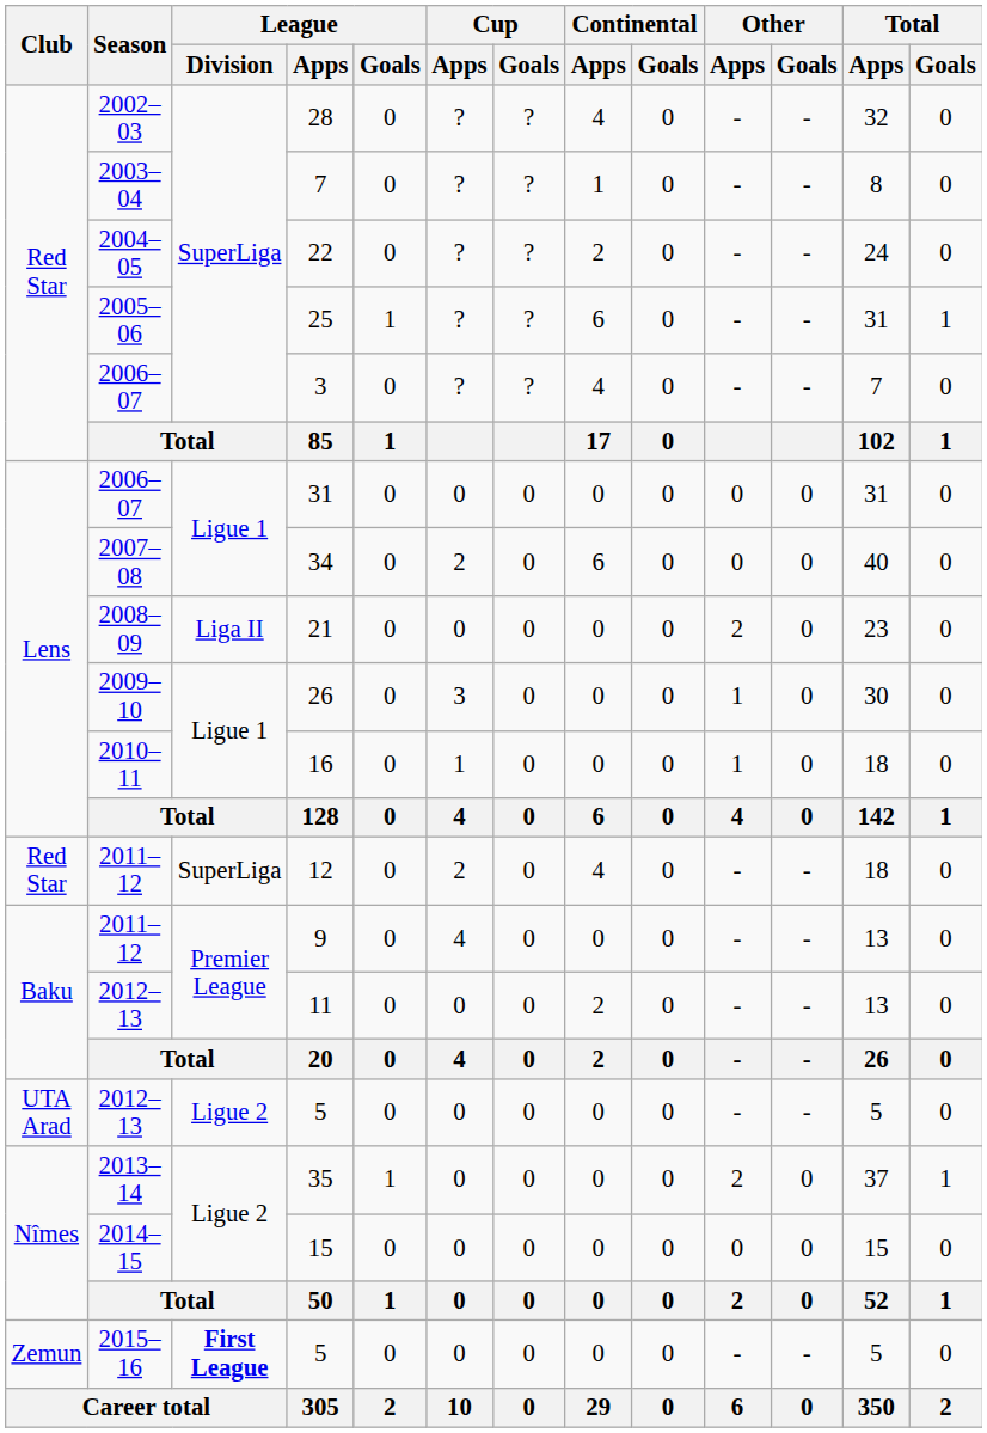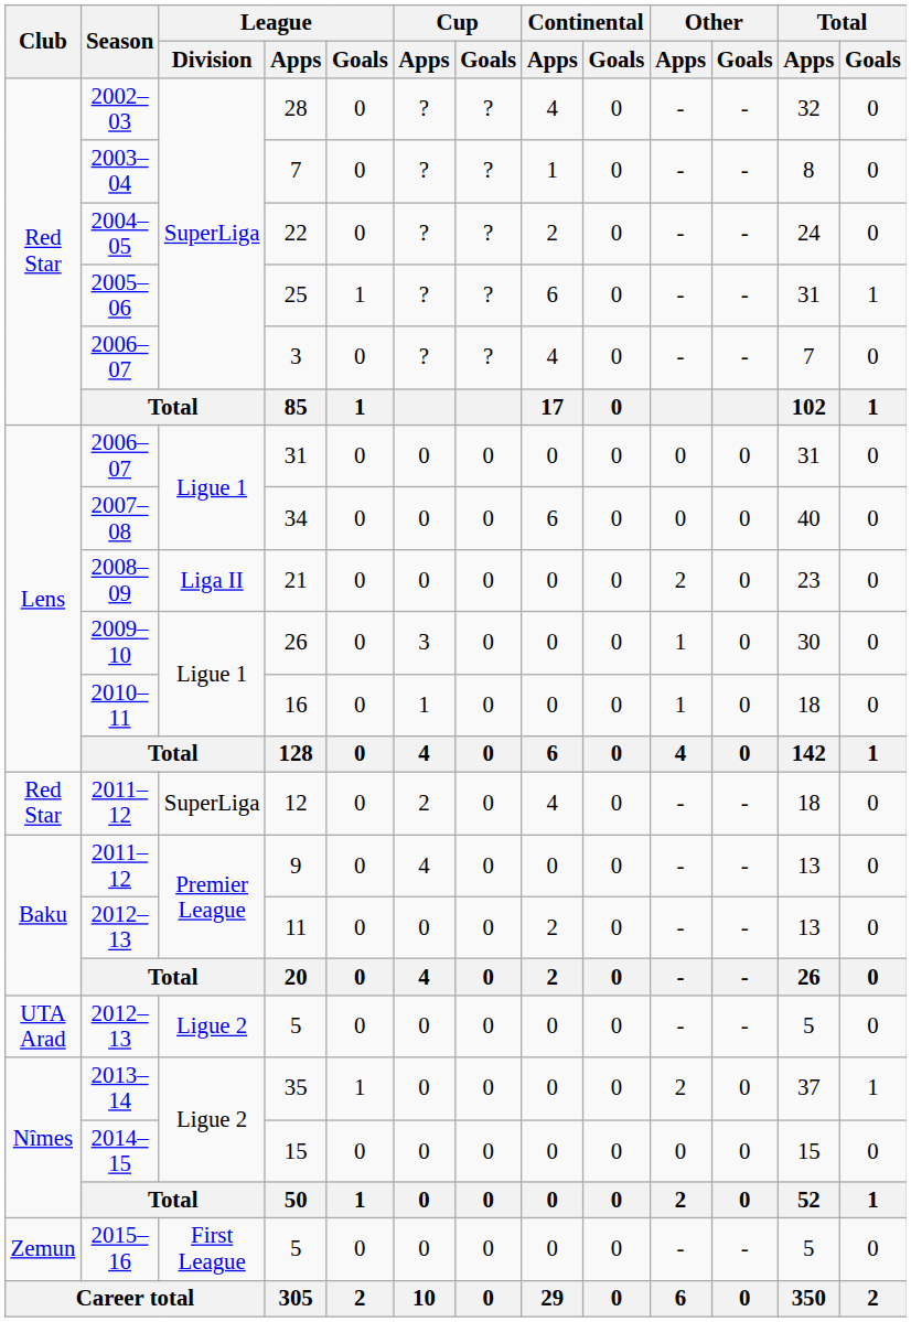 <table class="wikitable" style="text-align:center">
 <tr>
 <th rowspan="2">Club</th>
 <th rowspan="2">Season</th>
 <th colspan="3">League</th>
 <th colspan="2">Cup</th>
 <th colspan="2">Continental</th>
 <th colspan="2">Other</th>
 <th colspan="2">Total</th>
 </tr>
 <tr>
 <th>Division</th>
 <th>Apps</th>
 <th>Goals</th>
 <th>Apps</th>
 <th>Goals</th>
 <th>Apps</th>
 <th>Goals</th>
 <th>Apps</th>
 <th>Goals</th>
 <th>Apps</th>
 <th>Goals</th>
 </tr>
 <tr>
 <td rowspan="6"><a href='#'>Red Star</a></td>
 <td><a href='#'>2002–03</a></td>
 <td rowspan="5"><a href='#'>SuperLiga</a></td>
 <td>28</td>
 <td>0</td>
 <td>?</td>
 <td>?</td>
 <td>4</td>
 <td>0</td>
 <td>-</td>
 <td>-</td>
 <td>32</td>
 <td>0</td>
 </tr>
 <tr>
 <td><a href='#'>2003–04</a></td>
 <td>7</td>
 <td>0</td>
 <td>?</td>
 <td>?</td>
 <td>1</td>
 <td>0</td>
 <td>-</td>
 <td>-</td>
 <td>8</td>
 <td>0</td>
 </tr>
 <tr>
 <td><a href='#'>2004–05</a></td>
 <td>22</td>
 <td>0</td>
 <td>?</td>
 <td>?</td>
 <td>2</td>
 <td>0</td>
 <td>-</td>
 <td>-</td>
 <td>24</td>
 <td>0</td>
 </tr>
 <tr>
 <td><a href='#'>2005–06</a></td>
 <td>25</td>
 <td>1</td>
 <td>?</td>
 <td>?</td>
 <td>6</td>
 <td>0</td>
 <td>-</td>
 <td>-</td>
 <td>31</td>
 <td>1</td>
 </tr>
 <tr>
 <td><a href='#'>2006–07</a></td>
 <td>3</td>
 <td>0</td>
 <td>?</td>
 <td>?</td>
 <td>4</td>
 <td>0</td>
 <td>-</td>
 <td>-</td>
 <td>7</td>
 <td>0</td>
 </tr>
 <tr>
 <th colspan="2">Total</th>
 <th>85</th>
 <th>1</th>
 <th></th>
 <th></th>
 <th>17</th>
 <th>0</th>
 <th></th>
 <th></th>
 <th>102</th>
 <th>1</th>
 </tr>
 <tr>
 <td rowspan="6"><a href='#'>Lens</a></td>
 <td><a href='#'>2006–07</a></td>
 <td rowspan="2"><a href='#'>Ligue 1</a></td>
 <td>31</td>
 <td>0</td>
 <td>0</td>
 <td>0</td>
 <td>0</td>
 <td>0</td>
 <td>0</td>
 <td>0</td>
 <td>31</td>
 <td>0</td>
 </tr>
 <tr>
 <td><a href='#'>2007–08</a></td>
 <td>34</td>
 <td>0</td>
-<td>2</td>
+<td>0</td>
 <td>0</td>
 <td>6</td>
 <td>0</td>
 <td>0</td>
 <td>0</td>
 <td>40</td>
 <td>0</td>
 </tr>
 <tr>
 <td><a href='#'>2008–09</a></td>
 <td><a href='#'>Liga II</a></td>
 <td>21</td>
 <td>0</td>
 <td>0</td>
 <td>0</td>
 <td>0</td>
 <td>0</td>
 <td>2</td>
 <td>0</td>
 <td>23</td>
 <td>0</td>
 </tr>
 <tr>
 <td><a href='#'>2009–10</a></td>
 <td rowspan="2">Ligue 1</td>
 <td>26</td>
 <td>0</td>
 <td>3</td>
 <td>0</td>
 <td>0</td>
 <td>0</td>
 <td>1</td>
 <td>0</td>
 <td>30</td>
 <td>0</td>
 </tr>
 <tr>
 <td><a href='#'>2010–11</a></td>
 <td>16</td>
 <td>0</td>
 <td>1</td>
 <td>0</td>
 <td>0</td>
 <td>0</td>
 <td>1</td>
 <td>0</td>
 <td>18</td>
 <td>0</td>
 </tr>
 <tr>
 <th colspan="2">Total</th>
 <th>128</th>
 <th>0</th>
 <th>4</th>
 <th>0</th>
 <th>6</th>
 <th>0</th>
 <th>4</th>
 <th>0</th>
 <th>142</th>
 <th>1</th>
 </tr>
 <tr>
 <td><a href='#'>Red Star</a></td>
 <td><a href='#'>2011–12</a></td>
 <td>SuperLiga</td>
 <td>12</td>
 <td>0</td>
 <td>2</td>
 <td>0</td>
 <td>4</td>
 <td>0</td>
 <td>-</td>
 <td>-</td>
 <td>18</td>
 <td>0</td>
 </tr>
 <tr>
 <td rowspan="3"><a href='#'>Baku</a></td>
 <td><a href='#'>2011–12</a></td>
 <td rowspan="2"><a href='#'>Premier League</a></td>
 <td>9</td>
 <td>0</td>
 <td>4</td>
 <td>0</td>
 <td>0</td>
 <td>0</td>
 <td>-</td>
 <td>-</td>
 <td>13</td>
 <td>0</td>
 </tr>
 <tr>
 <td><a href='#'>2012–13</a></td>
 <td>11</td>
 <td>0</td>
 <td>0</td>
 <td>0</td>
 <td>2</td>
 <td>0</td>
 <td>-</td>
 <td>-</td>
 <td>13</td>
 <td>0</td>
 </tr>
 <tr>
 <th colspan="2">Total</th>
 <th>20</th>
 <th>0</th>
 <th>4</th>
 <th>0</th>
 <th>2</th>
 <th>0</th>
 <th>-</th>
 <th>-</th>
 <th>26</th>
 <th>0</th>
 </tr>
 <tr>
 <td><a href='#'>UTA Arad</a></td>
 <td><a href='#'>2012–13</a></td>
 <td><a href='#'>Ligue 2</a></td>
 <td>5</td>
 <td>0</td>
 <td>0</td>
 <td>0</td>
 <td>0</td>
 <td>0</td>
 <td>-</td>
 <td>-</td>
 <td>5</td>
 <td>0</td>
 </tr>
 <tr>
 <td rowspan="3"><a href='#'>Nîmes</a></td>
 <td><a href='#'>2013–14</a></td>
 <td rowspan="2">Ligue 2</td>
 <td>35</td>
 <td>1</td>
 <td>0</td>
 <td>0</td>
 <td>0</td>
 <td>0</td>
 <td>2</td>
 <td>0</td>
 <td>37</td>
 <td>1</td>
 </tr>
 <tr>
 <td><a href='#'>2014–15</a></td>
 <td>15</td>
 <td>0</td>
 <td>0</td>
 <td>0</td>
 <td>0</td>
 <td>0</td>
 <td>0</td>
 <td>0</td>
 <td>15</td>
 <td>0</td>
 </tr>
 <tr>
 <th colspan="2">Total</th>
 <th>50</th>
 <th>1</th>
 <th>0</th>
 <th>0</th>
 <th>0</th>
 <th>0</th>
 <th>2</th>
 <th>0</th>
 <th>52</th>
 <th>1</th>
 </tr>
 <tr>
 <td><a href='#'>Zemun</a></td>
 <td><a href='#'>2015–16</a></td>
-<td><strong><a href='#'>First League</a></strong></td>
+<td><a href='#'>First League</a></td>
 <td>5</td>
 <td>0</td>
 <td>0</td>
 <td>0</td>
 <td>0</td>
 <td>0</td>
 <td>-</td>
 <td>-</td>
 <td>5</td>
 <td>0</td>
 </tr>
 <tr>
 <th colspan="3">Career total</th>
 <th>305</th>
 <th>2</th>
 <th>10</th>
 <th>0</th>
 <th>29</th>
 <th>0</th>
 <th>6</th>
 <th>0</th>
 <th>350</th>
 <th>2</th>
 </tr>
 </table>
